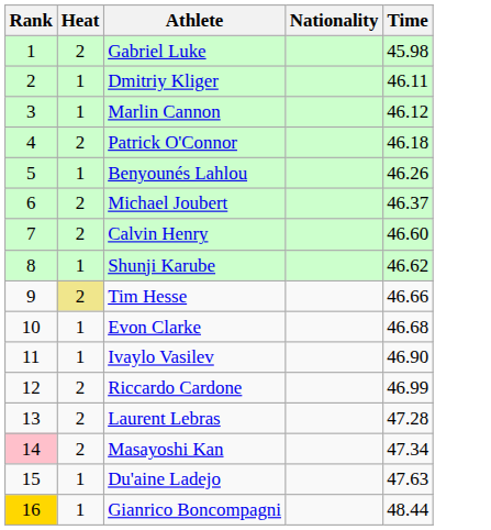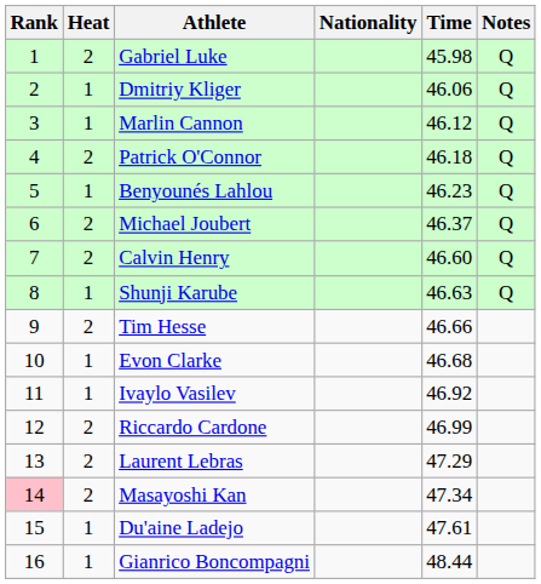 <table class="wikitable sortable" style="text-align:center;font-size:95%">
 <tr>
 <th>Rank</th>
 <th>Heat</th>
 <th>Athlete</th>
 <th>Nationality</th>
 <th>Time</th>
+<th>Notes</th>
 </tr>
 <tr bgcolor=ccffcc>
 <td>1</td>
 <td>2</td>
 <td align=left><a href='#'>Gabriel Luke</a></td>
 <td align=left></td>
 <td>45.98</td>
+<td>Q</td>
 </tr>
 <tr bgcolor=ccffcc>
 <td>2</td>
 <td>1</td>
 <td align=left><a href='#'>Dmitriy Kliger</a></td>
 <td align=left></td>
-<td>46.11</td>
+<td>46.06</td>
+<td>Q</td>
 </tr>
 <tr bgcolor=ccffcc>
 <td>3</td>
 <td>1</td>
 <td align=left><a href='#'>Marlin Cannon</a></td>
 <td align=left></td>
 <td>46.12</td>
+<td>Q</td>
 </tr>
 <tr bgcolor=ccffcc>
 <td>4</td>
 <td>2</td>
 <td align=left><a href='#'>Patrick O'Connor</a></td>
 <td align=left></td>
 <td>46.18</td>
+<td>Q</td>
 </tr>
 <tr bgcolor=ccffcc>
 <td>5</td>
 <td>1</td>
 <td align=left><a href='#'>Benyounés Lahlou</a></td>
 <td align=left></td>
-<td>46.26</td>
+<td>46.23</td>
+<td>Q</td>
 </tr>
 <tr bgcolor=ccffcc>
 <td>6</td>
 <td>2</td>
 <td align=left><a href='#'>Michael Joubert</a></td>
 <td align=left></td>
 <td>46.37</td>
+<td>Q</td>
 </tr>
 <tr bgcolor=ccffcc>
 <td>7</td>
 <td>2</td>
 <td align=left><a href='#'>Calvin Henry</a></td>
 <td align=left></td>
 <td>46.60</td>
+<td>Q</td>
 </tr>
 <tr bgcolor=ccffcc>
 <td>8</td>
 <td>1</td>
 <td align=left><a href='#'>Shunji Karube</a></td>
 <td align=left></td>
-<td>46.62</td>
+<td>46.63</td>
+<td>Q</td>
 </tr>
 <tr>
 <td>9</td>
-<td style="background: khaki;">2</td>
+<td>2</td>
 <td align=left><a href='#'>Tim Hesse</a></td>
 <td align=left></td>
 <td>46.66</td>
+<td></td>
 </tr>
 <tr>
 <td>10</td>
 <td>1</td>
 <td align=left><a href='#'>Evon Clarke</a></td>
 <td align=left></td>
 <td>46.68</td>
+<td></td>
 </tr>
 <tr>
 <td>11</td>
 <td>1</td>
 <td align=left><a href='#'>Ivaylo Vasilev</a></td>
 <td align=left></td>
-<td>46.90</td>
+<td>46.92</td>
+<td></td>
 </tr>
 <tr>
 <td>12</td>
 <td>2</td>
 <td align=left><a href='#'>Riccardo Cardone</a></td>
 <td align=left></td>
 <td>46.99</td>
+<td></td>
 </tr>
 <tr>
 <td>13</td>
 <td>2</td>
 <td align=left><a href='#'>Laurent Lebras</a></td>
 <td align=left></td>
-<td>47.28</td>
+<td>47.29</td>
+<td></td>
 </tr>
 <tr>
 <td style="background: pink;">14</td>
 <td>2</td>
 <td align=left><a href='#'>Masayoshi Kan</a></td>
 <td align=left></td>
 <td>47.34</td>
+<td></td>
 </tr>
 <tr>
 <td>15</td>
 <td>1</td>
 <td align=left><a href='#'>Du'aine Ladejo</a></td>
 <td align=left></td>
-<td>47.63</td>
+<td>47.61</td>
+<td></td>
 </tr>
 <tr>
-<td style="background: gold;">16</td>
+<td>16</td>
 <td>1</td>
 <td align=left><a href='#'>Gianrico Boncompagni</a></td>
 <td align=left></td>
 <td>48.44</td>
+<td></td>
 </tr>
 </table>
